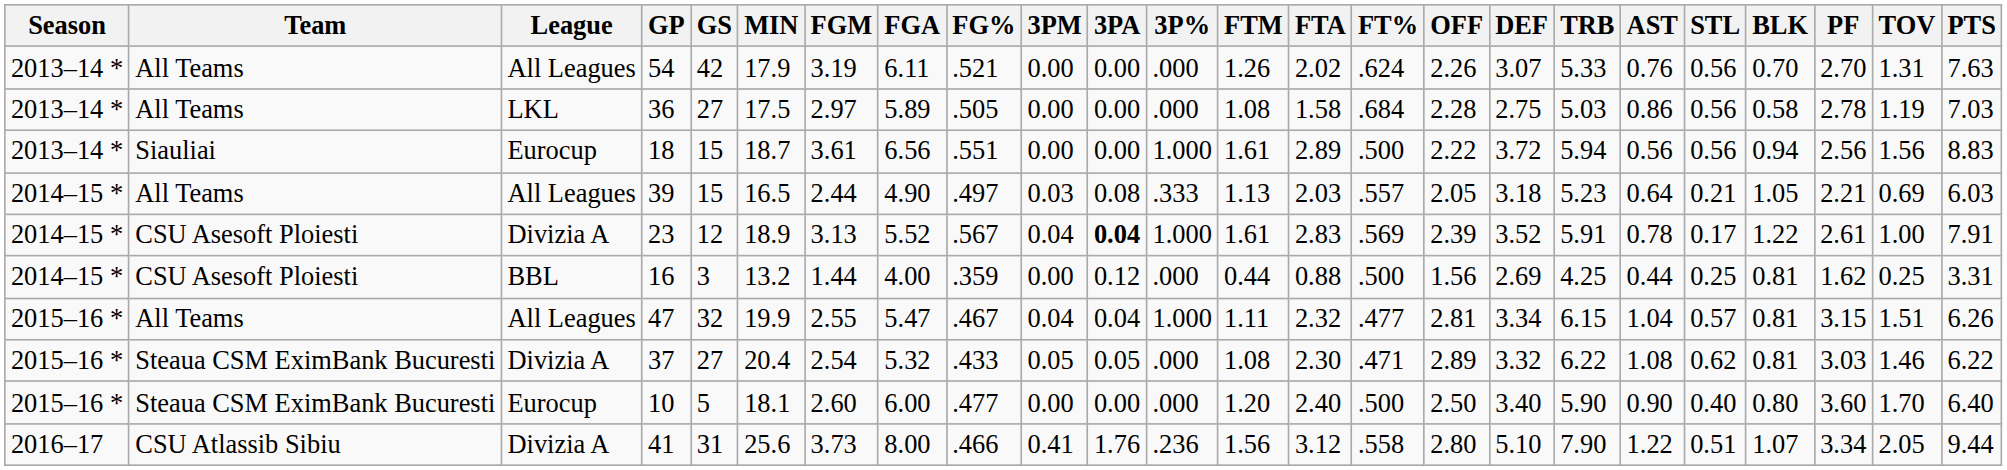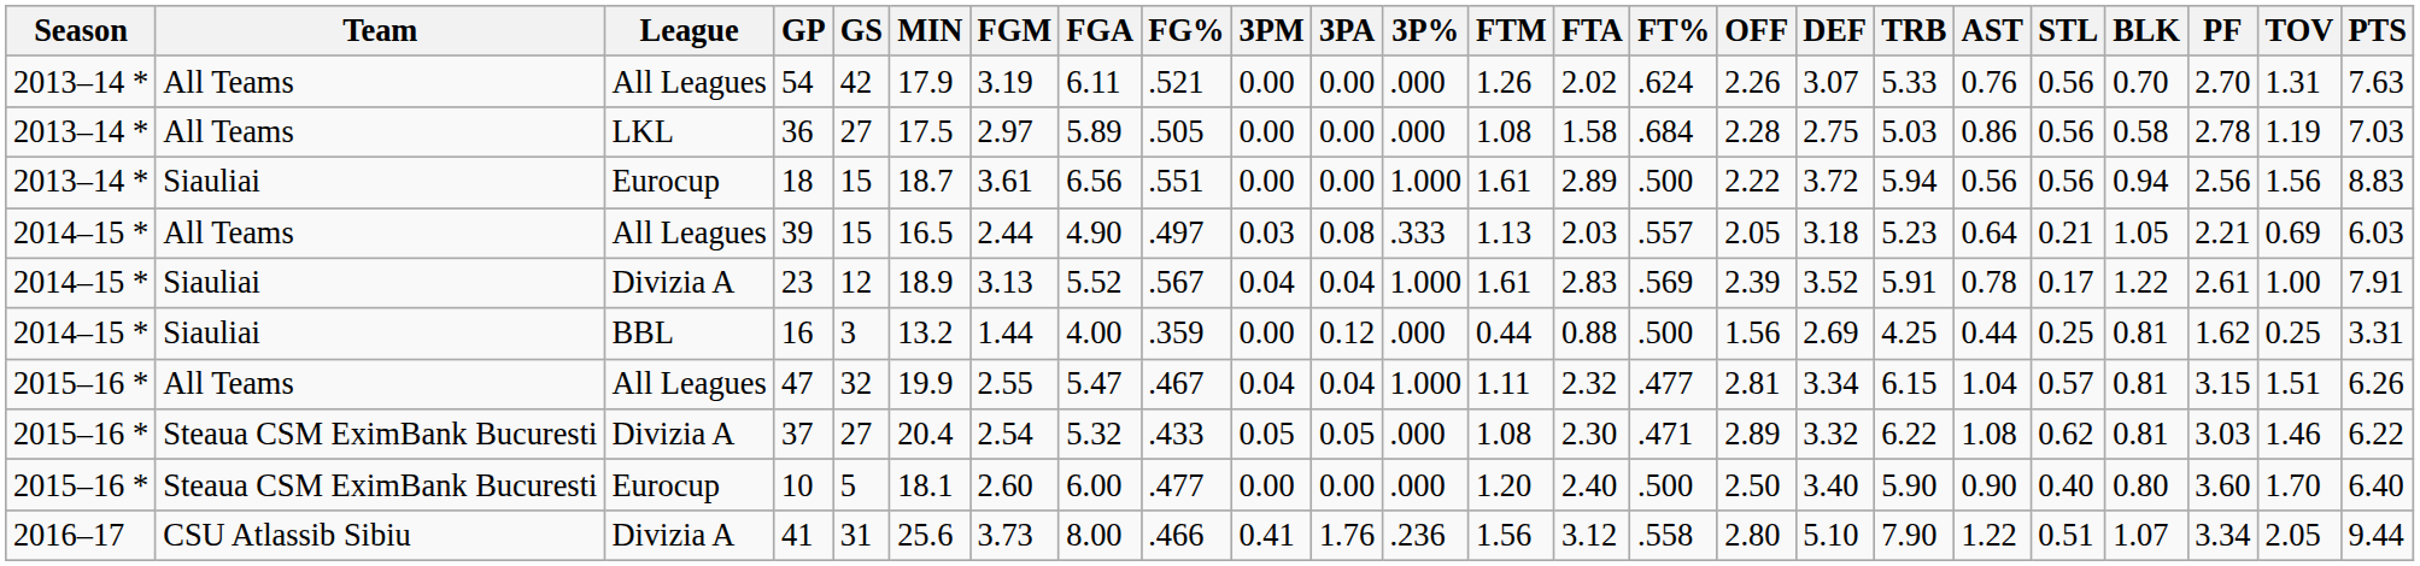 <table class="wikitable">
 <tr>
 <th>Season</th>
 <th>Team</th>
 <th>League</th>
 <th>GP</th>
 <th>GS</th>
 <th>MIN</th>
 <th>FGM</th>
 <th>FGA</th>
 <th>FG%</th>
 <th>3PM</th>
 <th>3PA</th>
 <th>3P%</th>
 <th>FTM</th>
 <th>FTA</th>
 <th>FT%</th>
 <th>OFF</th>
 <th>DEF</th>
 <th>TRB</th>
 <th>AST</th>
 <th>STL</th>
 <th>BLK</th>
 <th>PF</th>
 <th>TOV</th>
 <th>PTS</th>
 </tr>
 <tr>
 <td>2013–14 *</td>
 <td>All Teams</td>
 <td>All Leagues</td>
 <td>54</td>
 <td>42</td>
 <td>17.9</td>
 <td>3.19</td>
 <td>6.11</td>
 <td>.521</td>
 <td>0.00</td>
 <td>0.00</td>
 <td>.000</td>
 <td>1.26</td>
 <td>2.02</td>
 <td>.624</td>
 <td>2.26</td>
 <td>3.07</td>
 <td>5.33</td>
 <td>0.76</td>
 <td>0.56</td>
 <td>0.70</td>
 <td>2.70</td>
 <td>1.31</td>
 <td>7.63</td>
 </tr>
 <tr>
 <td>2013–14 *</td>
 <td>All Teams</td>
 <td>LKL</td>
 <td>36</td>
 <td>27</td>
 <td>17.5</td>
 <td>2.97</td>
 <td>5.89</td>
 <td>.505</td>
 <td>0.00</td>
 <td>0.00</td>
 <td>.000</td>
 <td>1.08</td>
 <td>1.58</td>
 <td>.684</td>
 <td>2.28</td>
 <td>2.75</td>
 <td>5.03</td>
 <td>0.86</td>
 <td>0.56</td>
 <td>0.58</td>
 <td>2.78</td>
 <td>1.19</td>
 <td>7.03</td>
 </tr>
 <tr>
 <td>2013–14 *</td>
 <td>Siauliai</td>
 <td>Eurocup</td>
 <td>18</td>
 <td>15</td>
 <td>18.7</td>
 <td>3.61</td>
 <td>6.56</td>
 <td>.551</td>
 <td>0.00</td>
 <td>0.00</td>
 <td>1.000</td>
 <td>1.61</td>
 <td>2.89</td>
 <td>.500</td>
 <td>2.22</td>
 <td>3.72</td>
 <td>5.94</td>
 <td>0.56</td>
 <td>0.56</td>
 <td>0.94</td>
 <td>2.56</td>
 <td>1.56</td>
 <td>8.83</td>
 </tr>
 <tr>
 <td>2014–15 *</td>
 <td>All Teams</td>
 <td>All Leagues</td>
 <td>39</td>
 <td>15</td>
 <td>16.5</td>
 <td>2.44</td>
 <td>4.90</td>
 <td>.497</td>
 <td>0.03</td>
 <td>0.08</td>
 <td>.333</td>
 <td>1.13</td>
 <td>2.03</td>
 <td>.557</td>
 <td>2.05</td>
 <td>3.18</td>
 <td>5.23</td>
 <td>0.64</td>
 <td>0.21</td>
 <td>1.05</td>
 <td>2.21</td>
 <td>0.69</td>
 <td>6.03</td>
 </tr>
 <tr>
 <td>2014–15 *</td>
-<td>CSU Asesoft Ploiesti</td>
+<td>Siauliai</td>
 <td>Divizia A</td>
 <td>23</td>
 <td>12</td>
 <td>18.9</td>
 <td>3.13</td>
 <td>5.52</td>
 <td>.567</td>
 <td>0.04</td>
-<td><strong>0.04</strong></td>
+<td>0.04</td>
 <td>1.000</td>
 <td>1.61</td>
 <td>2.83</td>
 <td>.569</td>
 <td>2.39</td>
 <td>3.52</td>
 <td>5.91</td>
 <td>0.78</td>
 <td>0.17</td>
 <td>1.22</td>
 <td>2.61</td>
 <td>1.00</td>
 <td>7.91</td>
 </tr>
 <tr>
 <td>2014–15 *</td>
-<td>CSU Asesoft Ploiesti</td>
+<td>Siauliai</td>
 <td>BBL</td>
 <td>16</td>
 <td>3</td>
 <td>13.2</td>
 <td>1.44</td>
 <td>4.00</td>
 <td>.359</td>
 <td>0.00</td>
 <td>0.12</td>
 <td>.000</td>
 <td>0.44</td>
 <td>0.88</td>
 <td>.500</td>
 <td>1.56</td>
 <td>2.69</td>
 <td>4.25</td>
 <td>0.44</td>
 <td>0.25</td>
 <td>0.81</td>
 <td>1.62</td>
 <td>0.25</td>
 <td>3.31</td>
 </tr>
 <tr>
 <td>2015–16 *</td>
 <td>All Teams</td>
 <td>All Leagues</td>
 <td>47</td>
 <td>32</td>
 <td>19.9</td>
 <td>2.55</td>
 <td>5.47</td>
 <td>.467</td>
 <td>0.04</td>
 <td>0.04</td>
 <td>1.000</td>
 <td>1.11</td>
 <td>2.32</td>
 <td>.477</td>
 <td>2.81</td>
 <td>3.34</td>
 <td>6.15</td>
 <td>1.04</td>
 <td>0.57</td>
 <td>0.81</td>
 <td>3.15</td>
 <td>1.51</td>
 <td>6.26</td>
 </tr>
 <tr>
 <td>2015–16 *</td>
 <td>Steaua CSM EximBank Bucuresti</td>
 <td>Divizia A</td>
 <td>37</td>
 <td>27</td>
 <td>20.4</td>
 <td>2.54</td>
 <td>5.32</td>
 <td>.433</td>
 <td>0.05</td>
 <td>0.05</td>
 <td>.000</td>
 <td>1.08</td>
 <td>2.30</td>
 <td>.471</td>
 <td>2.89</td>
 <td>3.32</td>
 <td>6.22</td>
 <td>1.08</td>
 <td>0.62</td>
 <td>0.81</td>
 <td>3.03</td>
 <td>1.46</td>
 <td>6.22</td>
 </tr>
 <tr>
 <td>2015–16 *</td>
 <td>Steaua CSM EximBank Bucuresti</td>
 <td>Eurocup</td>
 <td>10</td>
 <td>5</td>
 <td>18.1</td>
 <td>2.60</td>
 <td>6.00</td>
 <td>.477</td>
 <td>0.00</td>
 <td>0.00</td>
 <td>.000</td>
 <td>1.20</td>
 <td>2.40</td>
 <td>.500</td>
 <td>2.50</td>
 <td>3.40</td>
 <td>5.90</td>
 <td>0.90</td>
 <td>0.40</td>
 <td>0.80</td>
 <td>3.60</td>
 <td>1.70</td>
 <td>6.40</td>
 </tr>
 <tr>
 <td>2016–17</td>
 <td>CSU Atlassib Sibiu</td>
 <td>Divizia A</td>
 <td>41</td>
 <td>31</td>
 <td>25.6</td>
 <td>3.73</td>
 <td>8.00</td>
 <td>.466</td>
 <td>0.41</td>
 <td>1.76</td>
 <td>.236</td>
 <td>1.56</td>
 <td>3.12</td>
 <td>.558</td>
 <td>2.80</td>
 <td>5.10</td>
 <td>7.90</td>
 <td>1.22</td>
 <td>0.51</td>
 <td>1.07</td>
 <td>3.34</td>
 <td>2.05</td>
 <td>9.44</td>
 </tr>
 </table>
